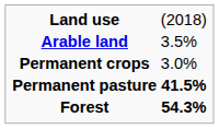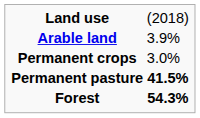 <table class="infobox">
 <tr>
 <th>Land use</th>
 <td>(2018)</td>
 </tr>
 <tr>
 <th><a href='#'>Arable land</a></th>
-<td>3.5%</td>
+<td>3.9%</td>
 </tr>
 <tr>
 <th>Permanent crops</th>
 <td>3.0%</td>
 </tr>
 <tr>
 <th>Permanent pasture</th>
 <th>41.5%</th>
 </tr>
 <tr>
 <th>Forest</th>
 <th>54.3%</th>
 </tr>
 </table>
